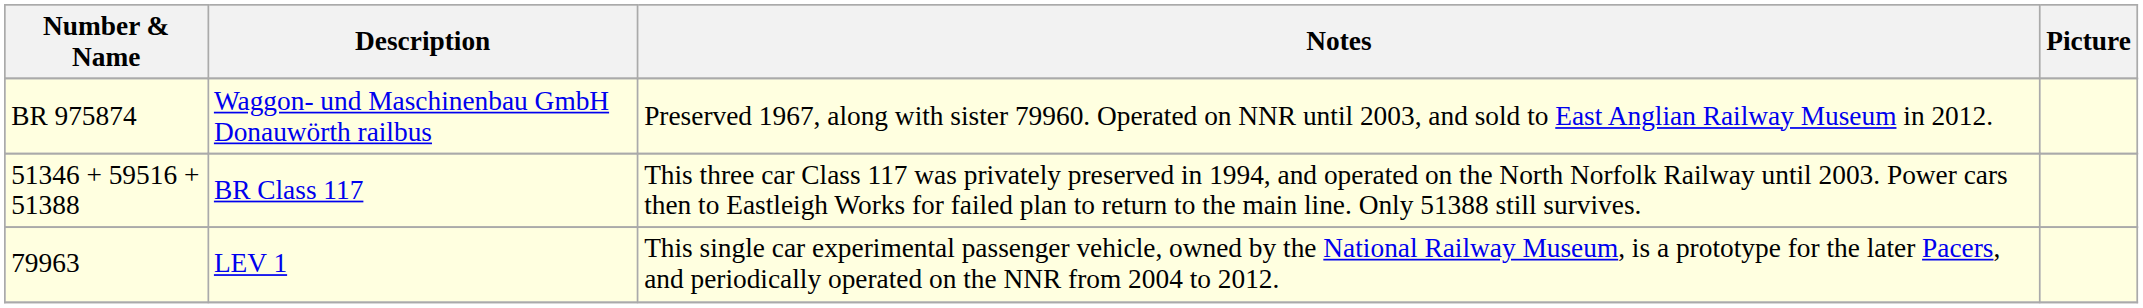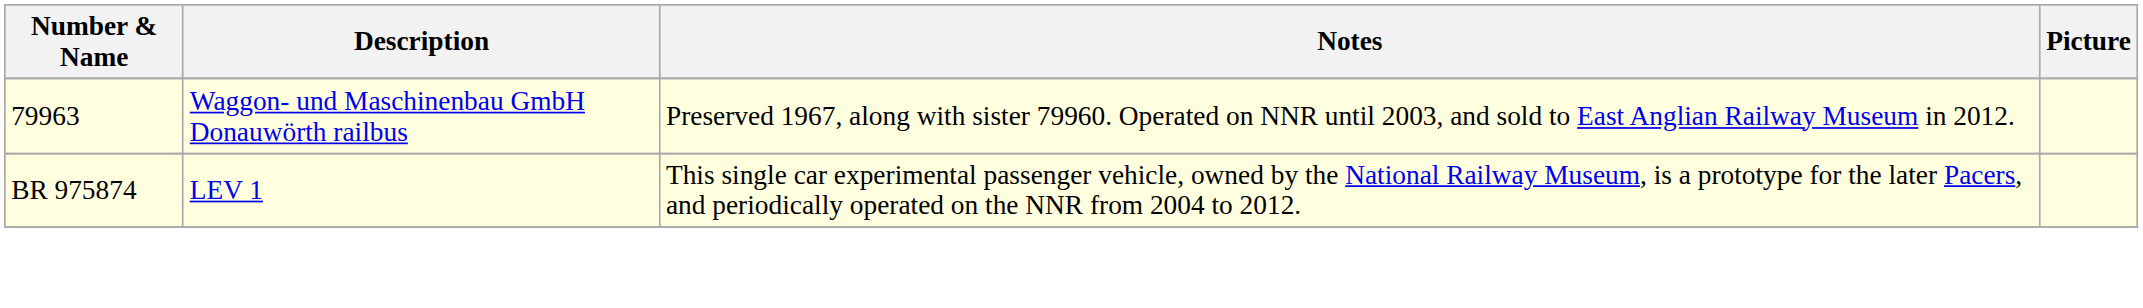 <table class="wikitable">
 <tr>
 <th>Number & Name</th>
 <th>Description</th>
 <th>Notes</th>
 <th>Picture</th>
 </tr>
 <tr>
 </tr>
 <tr bgcolor=#FFFFEO>
-<td>BR 975874</td>
+<td>79963</td>
 <td><a href='#'>Waggon- und Maschinenbau GmbH Donauwörth railbus</a></td>
 <td>Preserved 1967, along with sister 79960. Operated on NNR until 2003, and sold to <a href='#'>East Anglian Railway Museum</a> in 2012.</td>
 <td></td>
 </tr>
 <tr>
 </tr>
-<tr bgcolor=#FFFFEO>
-<td>51346 + 59516 + 51388</td>
-<td><a href='#'>BR Class 117</a></td>
-<td>This three car Class 117 was privately preserved in 1994, and operated on the North Norfolk Railway until 2003. Power cars then to Eastleigh Works for failed plan to return to the main line. Only 51388 still survives.</td>
-<td></td>
-</tr>
 <tr>
 </tr>
 <tr bgcolor=#FFFFEO>
-<td>79963</td>
+<td>BR 975874</td>
 <td><a href='#'>LEV 1</a></td>
 <td>This single car experimental passenger vehicle, owned by the <a href='#'>National Railway Museum</a>, is a prototype for the later <a href='#'>Pacers</a>, and periodically operated on the NNR from 2004 to 2012.</td>
 <td></td>
 </tr>
 <tr>
 </tr>
 </table>
